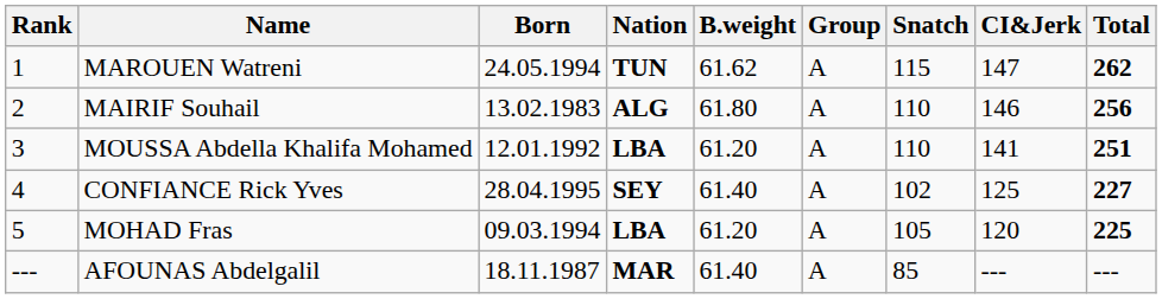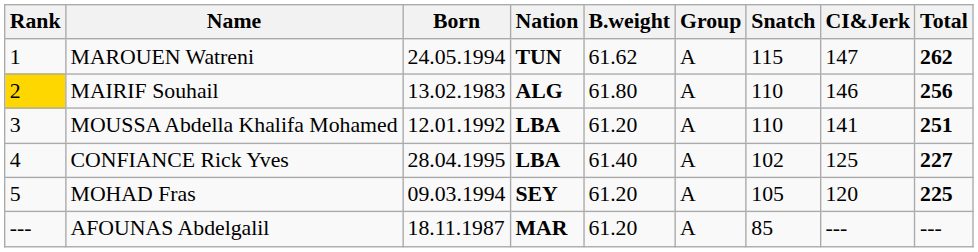 <table class="wikitable">
 <tr>
 <th>Rank</th>
 <th>Name</th>
 <th>Born</th>
 <th>Nation</th>
 <th>B.weight</th>
 <th>Group</th>
 <th>Snatch</th>
 <th>CI&Jerk</th>
 <th>Total</th>
 </tr>
 <tr>
 <td>1</td>
 <td>MAROUEN Watreni</td>
 <td>24.05.1994</td>
 <td><strong>TUN</strong></td>
 <td>61.62</td>
 <td>A</td>
 <td>115</td>
 <td>147</td>
 <td><strong>262</strong></td>
 </tr>
 <tr>
-<td>2</td>
+<td style="background: gold;">2</td>
 <td>MAIRIF Souhail</td>
 <td>13.02.1983</td>
 <td><strong>ALG</strong></td>
 <td>61.80</td>
 <td>A</td>
 <td>110</td>
 <td>146</td>
 <td><strong>256</strong></td>
 </tr>
 <tr>
 <td>3</td>
 <td>MOUSSA Abdella Khalifa Mohamed</td>
 <td>12.01.1992</td>
 <td><strong>LBA</strong></td>
 <td>61.20</td>
 <td>A</td>
 <td>110</td>
 <td>141</td>
 <td><strong>251</strong></td>
 </tr>
 <tr>
 <td>4</td>
 <td>CONFIANCE Rick Yves</td>
 <td>28.04.1995</td>
-<td><strong>SEY</strong></td>
+<td><strong>LBA</strong></td>
 <td>61.40</td>
 <td>A</td>
 <td>102</td>
 <td>125</td>
 <td><strong>227</strong></td>
 </tr>
 <tr>
 <td>5</td>
 <td>MOHAD Fras</td>
 <td>09.03.1994</td>
-<td><strong>LBA</strong></td>
+<td><strong>SEY</strong></td>
 <td>61.20</td>
 <td>A</td>
 <td>105</td>
 <td>120</td>
 <td><strong>225</strong></td>
 </tr>
 <tr>
 <td>---</td>
 <td>AFOUNAS Abdelgalil</td>
 <td>18.11.1987</td>
 <td><strong>MAR</strong></td>
-<td>61.40</td>
+<td>61.20</td>
 <td>A</td>
 <td>85</td>
 <td>---</td>
 <td>---</td>
 </tr>
 </table>
